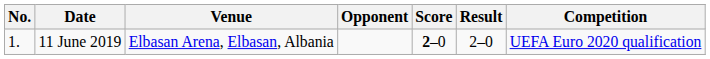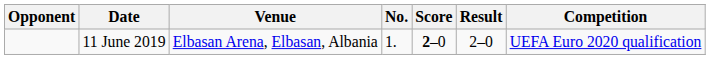 <table class="wikitable" style="font-size:100%;">
 <tr>
-<th>No.</th>
+<th>Opponent</th>
 <th>Date</th>
 <th>Venue</th>
-<th>Opponent</th>
+<th>No.</th>
 <th>Score</th>
 <th>Result</th>
 <th>Competition</th>
 </tr>
 <tr>
-<td>1.</td>
+<td></td>
 <td>11 June 2019</td>
 <td><a href='#'>Elbasan Arena</a>, <a href='#'>Elbasan</a>, Albania</td>
-<td></td>
+<td>1.</td>
 <td align=center><strong>2</strong>–0</td>
 <td align=center>2–0</td>
 <td><a href='#'>UEFA Euro 2020 qualification</a></td>
 </tr>
 </table>
